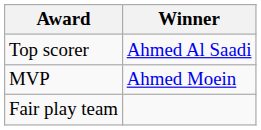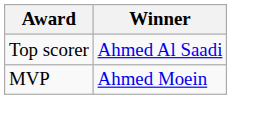 <table class="wikitable">
 <tr>
 <th>Award</th>
 <th>Winner</th>
 </tr>
 <tr>
 <td>Top scorer</td>
 <td> <a href='#'>Ahmed Al Saadi</a></td>
 </tr>
 <tr>
 <td>MVP</td>
 <td> <a href='#'>Ahmed Moein</a></td>
 </tr>
-<tr>
-<td>Fair play team</td>
-<td></td>
-</tr>
 </table>
